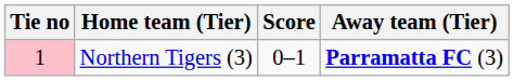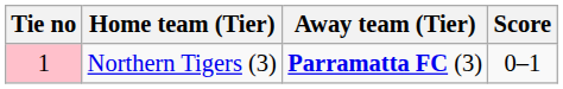 <table class="wikitable" style="text-align:center">
 <tr>
 <th>Tie no</th>
 <th>Home team (Tier)</th>
+<th>Away team (Tier)</th>
 <th>Score</th>
-<th>Away team (Tier)</th>
 </tr>
 <tr>
 <td style="background: pink;">1</td>
 <td><a href='#'>Northern Tigers</a> (3)</td>
+<td><strong><a href='#'>Parramatta FC</a></strong> (3)</td>
 <td>0–1</td>
-<td><strong><a href='#'>Parramatta FC</a></strong> (3)</td>
 </tr>
 </table>
